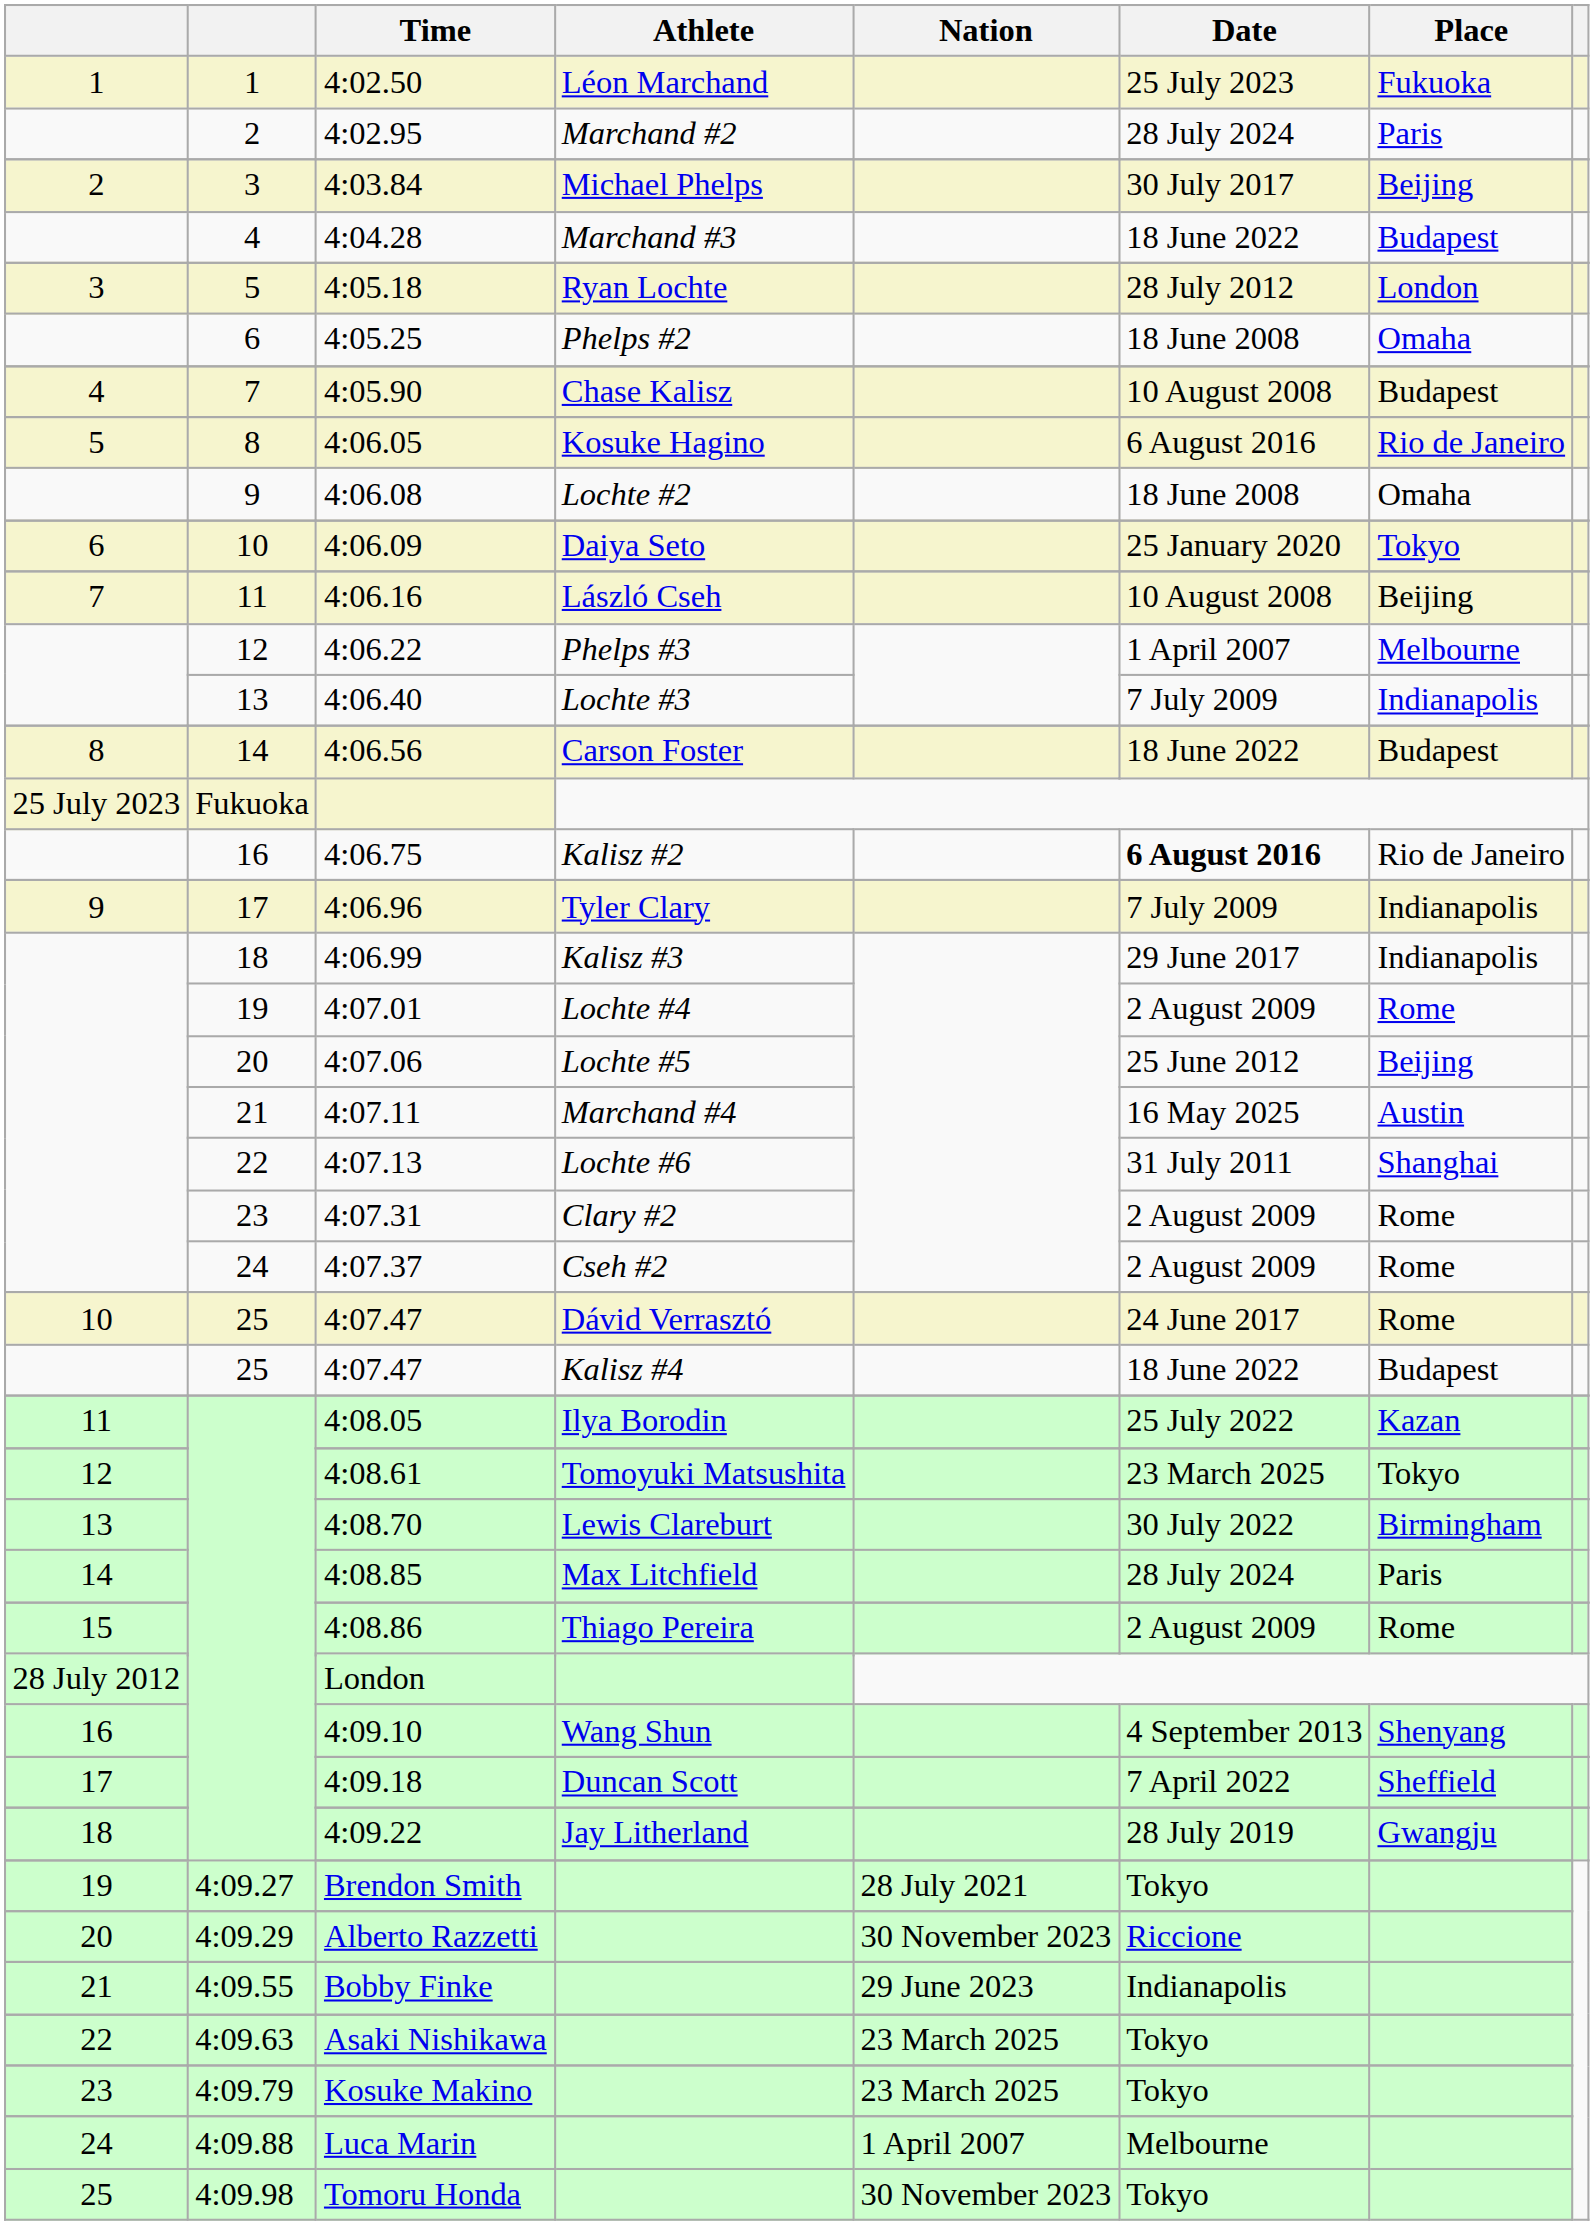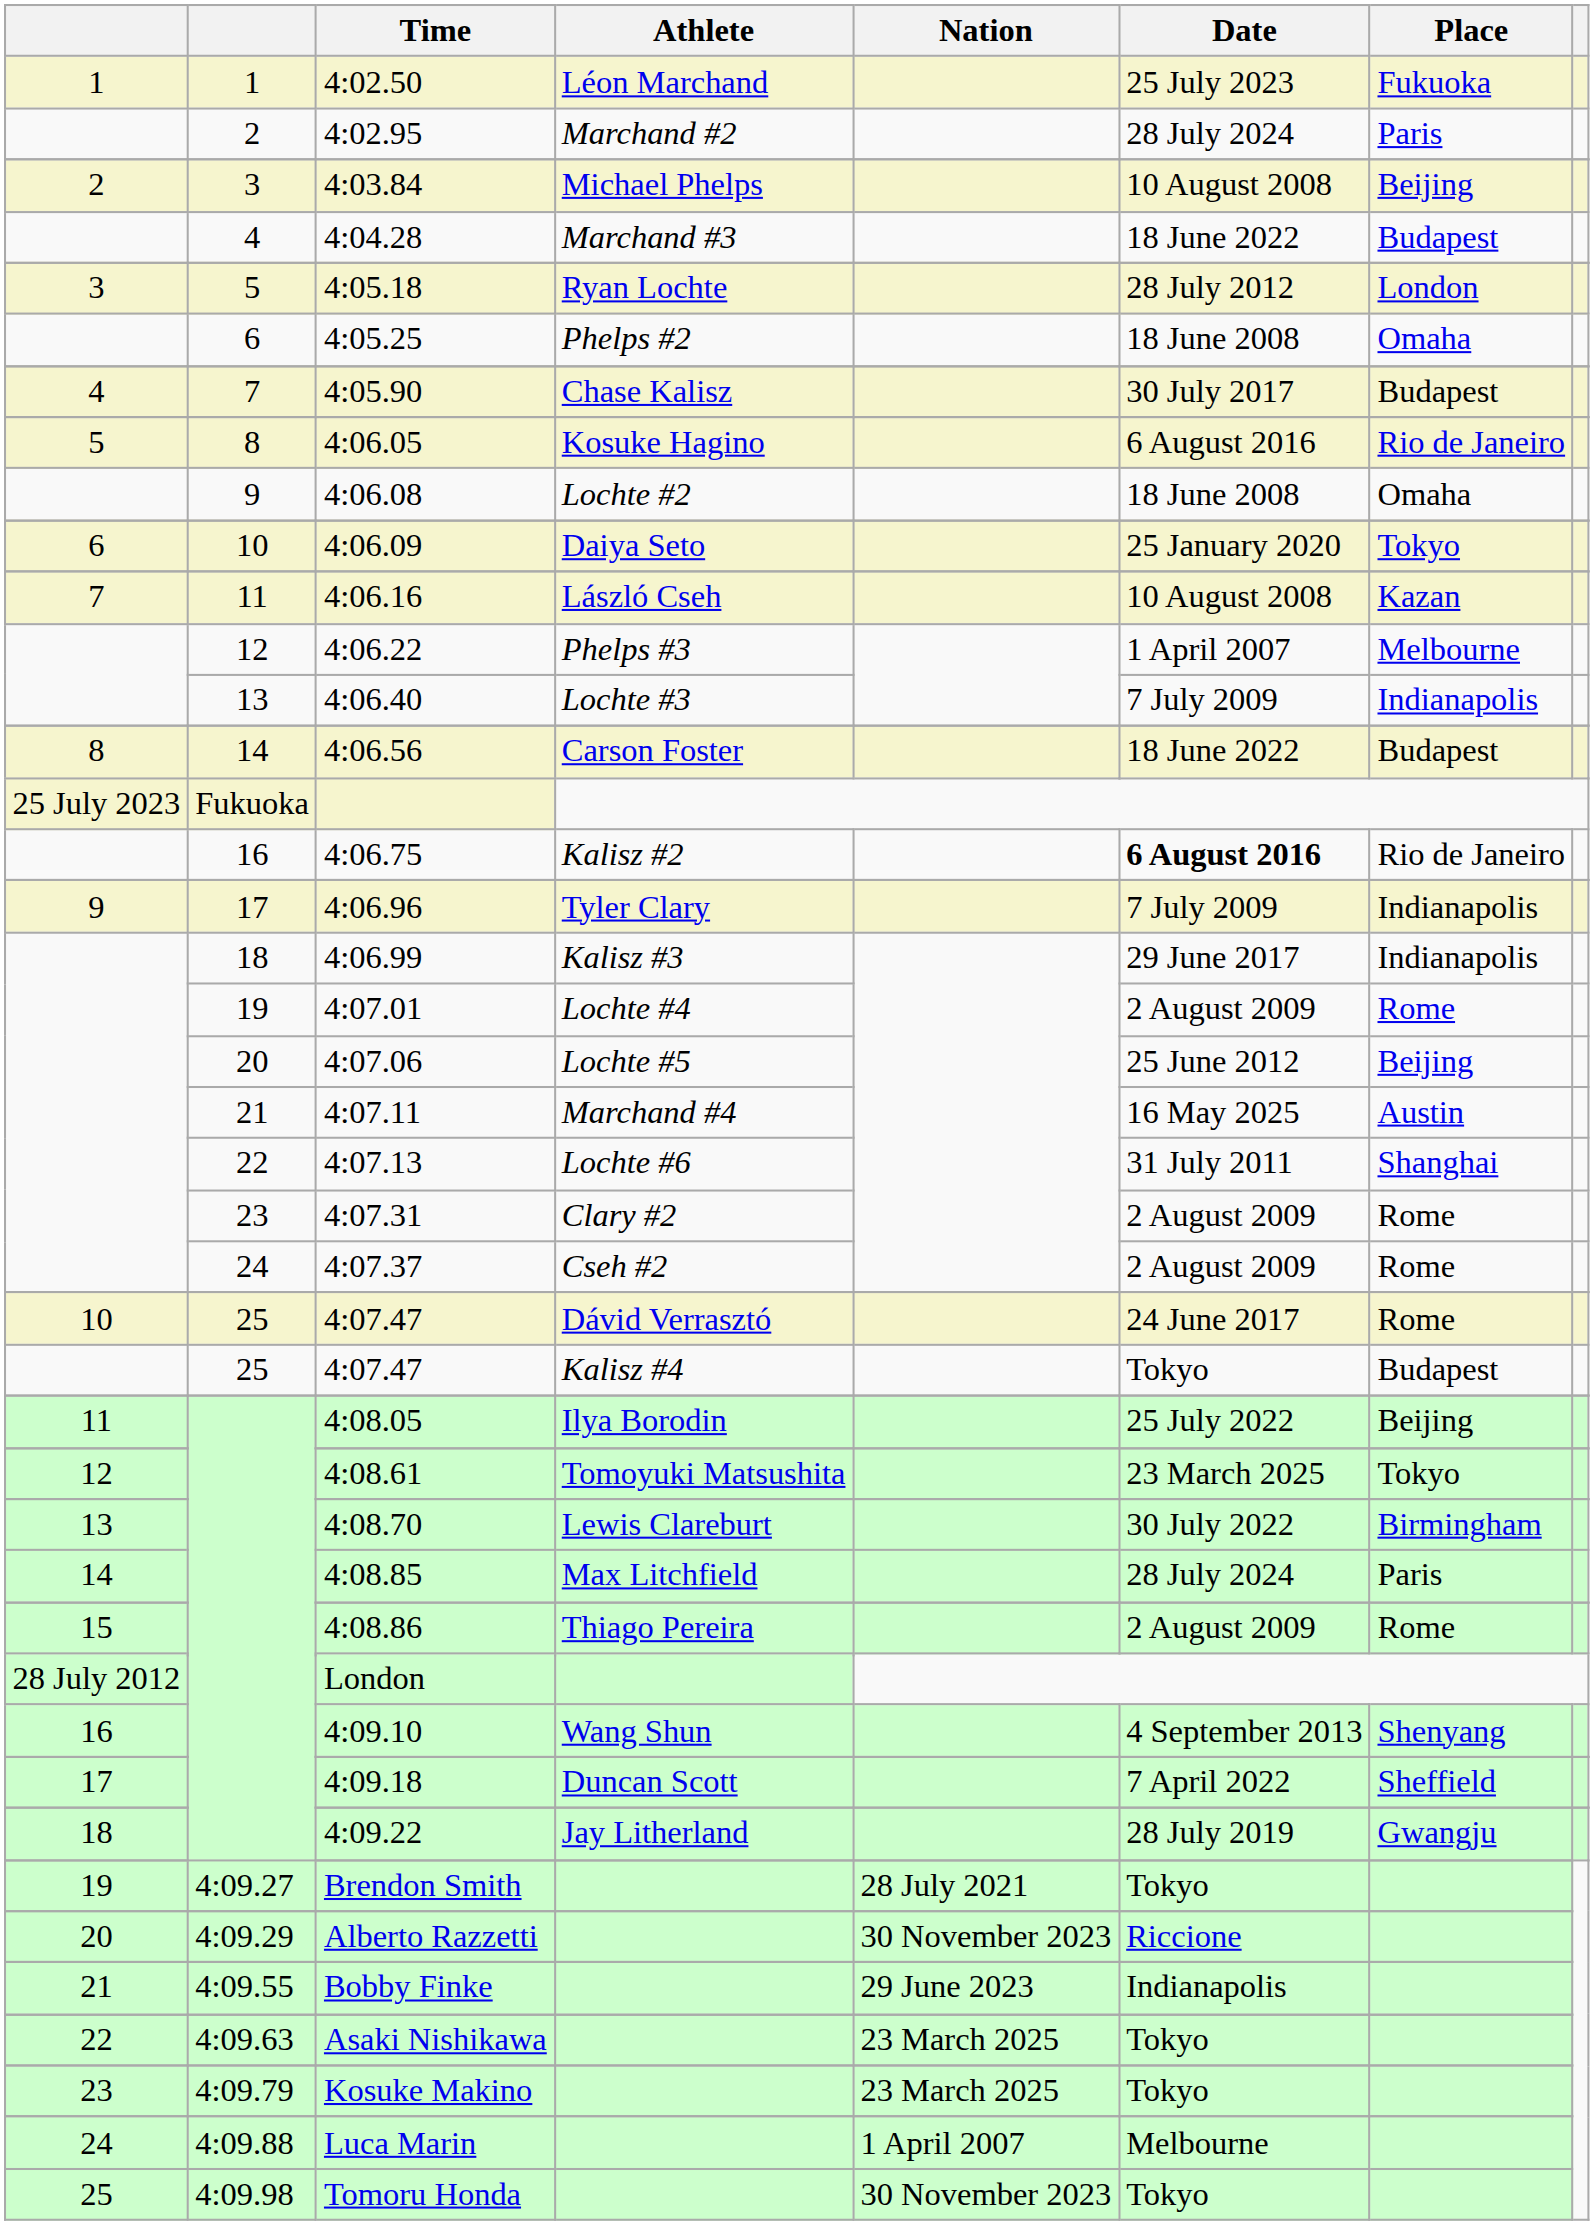 <table class="wikitable sortable">
 <tr>
 <th></th>
 <th></th>
 <th>Time</th>
 <th>Athlete</th>
 <th>Nation</th>
 <th>Date</th>
 <th>Place</th>
 <th class="unsortable"></th>
 </tr>
 <tr bgcolor=f6F5CE>
 <td align=center>1</td>
 <td align=center>1</td>
 <td>4:02.50</td>
 <td><a href='#'>Léon Marchand</a></td>
 <td></td>
 <td>25 July 2023</td>
 <td><a href='#'>Fukuoka</a></td>
 <td></td>
 </tr>
 <tr>
 <td align=center></td>
 <td align=center>2</td>
 <td>4:02.95</td>
 <td><em>Marchand #2</em></td>
 <td></td>
 <td>28 July 2024</td>
 <td><a href='#'>Paris</a></td>
 <td></td>
 </tr>
 <tr>
 </tr>
 <tr bgcolor=f6F5CE>
 <td align=center>2</td>
 <td align=center>3</td>
 <td>4:03.84</td>
 <td><a href='#'>Michael Phelps</a></td>
 <td></td>
-<td>30 July 2017</td>
+<td>10 August 2008</td>
 <td><a href='#'>Beijing</a></td>
 <td></td>
 </tr>
 <tr>
 <td align=center></td>
 <td align=center>4</td>
 <td>4:04.28</td>
 <td><em>Marchand #3</em></td>
 <td></td>
 <td>18 June 2022</td>
 <td><a href='#'>Budapest</a></td>
 <td></td>
 </tr>
 <tr>
 </tr>
 <tr bgcolor=f6F5CE>
 <td align=center>3</td>
 <td align=center>5</td>
 <td>4:05.18</td>
 <td><a href='#'>Ryan Lochte</a></td>
 <td></td>
 <td>28 July 2012</td>
 <td><a href='#'>London</a></td>
 <td></td>
 </tr>
 <tr>
 <td align=center></td>
 <td align=center>6</td>
 <td>4:05.25</td>
 <td><em>Phelps #2</em></td>
 <td></td>
 <td>18 June 2008</td>
 <td><a href='#'>Omaha</a></td>
 <td></td>
 </tr>
 <tr>
 </tr>
 <tr bgcolor=f6F5CE>
 <td align=center>4</td>
 <td align=center>7</td>
 <td>4:05.90</td>
 <td><a href='#'>Chase Kalisz</a></td>
 <td></td>
-<td>10 August 2008</td>
+<td>30 July 2017</td>
 <td>Budapest</td>
 <td></td>
 </tr>
 <tr>
 </tr>
 <tr bgcolor=f6F5CE>
 <td align=center>5</td>
 <td align=center>8</td>
 <td>4:06.05</td>
 <td><a href='#'>Kosuke Hagino</a></td>
 <td></td>
 <td>6 August 2016</td>
 <td><a href='#'>Rio de Janeiro</a></td>
 <td></td>
 </tr>
 <tr>
 <td align=center></td>
 <td align=center>9</td>
 <td>4:06.08</td>
 <td><em>Lochte #2</em></td>
 <td></td>
 <td>18 June 2008</td>
 <td>Omaha</td>
 <td></td>
 </tr>
 <tr>
 </tr>
 <tr bgcolor=f6F5CE>
 <td align=center>6</td>
 <td align=center>10</td>
 <td>4:06.09</td>
 <td><a href='#'>Daiya Seto</a></td>
 <td></td>
 <td>25 January 2020</td>
 <td><a href='#'>Tokyo</a></td>
 <td></td>
 </tr>
 <tr>
 </tr>
 <tr bgcolor=f6F5CE>
 <td align=center>7</td>
 <td align=center>11</td>
 <td>4:06.16</td>
 <td><a href='#'>László Cseh</a></td>
 <td></td>
 <td>10 August 2008</td>
-<td>Beijing</td>
+<td><a href='#'>Kazan</a></td>
 <td></td>
 </tr>
 <tr>
 <td rowspan="2" align=center></td>
 <td align=center>12</td>
 <td>4:06.22</td>
 <td><em>Phelps #3</em></td>
 <td rowspan="2"></td>
 <td>1 April 2007</td>
 <td><a href='#'>Melbourne</a></td>
 <td></td>
 </tr>
 <tr>
 <td align=center>13</td>
 <td>4:06.40</td>
 <td><em>Lochte #3</em></td>
 <td>7 July 2009</td>
 <td><a href='#'>Indianapolis</a></td>
 <td></td>
 </tr>
 <tr>
 </tr>
 <tr bgcolor=f6F5CE>
 <td rowspan="2" align=center>8</td>
 <td rowspan="2" align=center>14</td>
 <td rowspan="2" align=left>4:06.56</td>
 <td rowspan="2" align=left><a href='#'>Carson Foster</a></td>
 <td rowspan="2" align=left></td>
 <td>18 June 2022</td>
 <td>Budapest</td>
 <td></td>
 </tr>
 <tr>
 </tr>
 <tr bgcolor=f6F5CE>
 <td>25 July 2023</td>
 <td>Fukuoka</td>
 <td></td>
 </tr>
 <tr>
 <td align=center></td>
 <td align=center>16</td>
 <td>4:06.75</td>
 <td><em>Kalisz #2</em></td>
 <td></td>
 <td><strong>6 August 2016</strong></td>
 <td>Rio de Janeiro</td>
 <td></td>
 </tr>
 <tr>
 </tr>
 <tr bgcolor=f6F5CE>
 <td align=center>9</td>
 <td align=center>17</td>
 <td>4:06.96</td>
 <td><a href='#'>Tyler Clary</a></td>
 <td></td>
 <td>7 July 2009</td>
 <td>Indianapolis</td>
 <td></td>
 </tr>
 <tr>
 <td rowspan="7"></td>
 <td align=center>18</td>
 <td>4:06.99</td>
 <td><em>Kalisz #3</em></td>
 <td rowspan="7"></td>
 <td>29 June 2017</td>
 <td>Indianapolis</td>
 <td></td>
 </tr>
 <tr>
 <td align=center>19</td>
 <td>4:07.01</td>
 <td><em>Lochte #4</em></td>
 <td>2 August 2009</td>
 <td><a href='#'>Rome</a></td>
 <td></td>
 </tr>
 <tr>
 <td align=center>20</td>
 <td>4:07.06</td>
 <td><em>Lochte #5</em></td>
 <td>25 June 2012</td>
 <td><a href='#'>Beijing</a></td>
 <td></td>
 </tr>
 <tr>
 <td align=center>21</td>
 <td>4:07.11</td>
 <td><em>Marchand #4</em></td>
 <td>16 May 2025</td>
 <td><a href='#'>Austin</a></td>
 <td></td>
 </tr>
 <tr>
 <td align=center>22</td>
 <td>4:07.13</td>
 <td><em>Lochte #6</em></td>
 <td>31 July 2011</td>
 <td><a href='#'>Shanghai</a></td>
 <td></td>
 </tr>
 <tr>
 <td align=center>23</td>
 <td>4:07.31</td>
 <td><em>Clary #2</em></td>
 <td>2 August 2009</td>
 <td>Rome</td>
 <td></td>
 </tr>
 <tr>
 <td align=center>24</td>
 <td>4:07.37</td>
 <td><em>Cseh #2</em></td>
 <td>2 August 2009</td>
 <td>Rome</td>
 <td></td>
 </tr>
 <tr>
 </tr>
 <tr bgcolor=f6F5CE>
 <td align=center>10</td>
 <td align=center>25</td>
 <td>4:07.47</td>
 <td><a href='#'>Dávid Verrasztó</a></td>
 <td></td>
 <td>24 June 2017</td>
 <td>Rome</td>
 <td></td>
 </tr>
 <tr>
 <td align=center></td>
 <td align=center>25</td>
 <td>4:07.47</td>
 <td><em>Kalisz #4</em></td>
 <td></td>
-<td>18 June 2022</td>
+<td>Tokyo</td>
 <td>Budapest</td>
 <td></td>
 </tr>
 <tr>
 </tr>
 <tr bgcolor=CCFFCC>
 <td align=center>11</td>
 <td rowspan="16" align=center></td>
 <td>4:08.05</td>
 <td><a href='#'>Ilya Borodin</a></td>
 <td></td>
 <td>25 July 2022</td>
-<td><a href='#'>Kazan</a></td>
+<td>Beijing</td>
 <td></td>
 </tr>
 <tr>
 </tr>
 <tr bgcolor=CCFFCC>
 <td align=center>12</td>
 <td>4:08.61</td>
 <td><a href='#'>Tomoyuki Matsushita</a></td>
 <td></td>
 <td>23 March 2025</td>
 <td>Tokyo</td>
 <td></td>
 </tr>
 <tr>
 </tr>
 <tr bgcolor=CCFFCC>
 <td align=center>13</td>
 <td>4:08.70</td>
 <td><a href='#'>Lewis Clareburt</a></td>
 <td></td>
 <td>30 July 2022</td>
 <td><a href='#'>Birmingham</a></td>
 <td></td>
 </tr>
 <tr bgcolor=CCFFCC>
 <td align=center>14</td>
 <td>4:08.85</td>
 <td><a href='#'>Max Litchfield</a></td>
 <td></td>
 <td>28 July 2024</td>
 <td>Paris</td>
 <td></td>
 </tr>
 <tr>
 </tr>
 <tr bgcolor=CCFFCC>
 <td rowspan="2" align=center>15</td>
 <td rowspan="2" align=left>4:08.86</td>
 <td rowspan="2" align=left><a href='#'>Thiago Pereira</a></td>
 <td rowspan="2" align=left></td>
 <td>2 August 2009</td>
 <td>Rome</td>
 <td></td>
 </tr>
 <tr>
 </tr>
 <tr bgcolor=CCFFCC>
 <td>28 July 2012</td>
 <td>London</td>
 <td></td>
 </tr>
 <tr bgcolor=CCFFCC>
 <td align=center>16</td>
 <td>4:09.10</td>
 <td><a href='#'>Wang Shun</a></td>
 <td></td>
 <td>4 September 2013</td>
 <td><a href='#'>Shenyang</a></td>
 <td></td>
 </tr>
 <tr>
 </tr>
 <tr bgcolor=CCFFCC>
 <td align=center>17</td>
 <td>4:09.18</td>
 <td><a href='#'>Duncan Scott</a></td>
 <td></td>
 <td>7 April 2022</td>
 <td><a href='#'>Sheffield</a></td>
 <td></td>
 </tr>
 <tr>
 </tr>
 <tr bgcolor=CCFFCC>
 <td align=center>18</td>
 <td>4:09.22</td>
 <td><a href='#'>Jay Litherland</a></td>
 <td></td>
 <td>28 July 2019</td>
 <td><a href='#'>Gwangju</a></td>
 <td></td>
 </tr>
 <tr>
 </tr>
 <tr bgcolor=CCFFCC>
 <td align=center>19</td>
 <td>4:09.27</td>
 <td><a href='#'>Brendon Smith</a></td>
 <td></td>
 <td>28 July 2021</td>
 <td>Tokyo</td>
 <td></td>
 </tr>
 <tr>
 </tr>
 <tr bgcolor=CCFFCC>
 <td align=center>20</td>
 <td>4:09.29</td>
 <td><a href='#'>Alberto Razzetti</a></td>
 <td></td>
 <td>30 November 2023</td>
 <td><a href='#'>Riccione</a></td>
 <td></td>
 </tr>
 <tr>
 </tr>
 <tr bgcolor=CCFFCC>
 <td align=center>21</td>
 <td>4:09.55</td>
 <td><a href='#'>Bobby Finke</a></td>
 <td></td>
 <td>29 June 2023</td>
 <td>Indianapolis</td>
 <td></td>
 </tr>
 <tr>
 </tr>
 <tr bgcolor=CCFFCC>
 <td align=center>22</td>
 <td>4:09.63</td>
 <td><a href='#'>Asaki Nishikawa</a></td>
 <td></td>
 <td>23 March 2025</td>
 <td>Tokyo</td>
 <td></td>
 </tr>
 <tr>
 </tr>
 <tr bgcolor=CCFFCC>
 <td align=center>23</td>
 <td>4:09.79</td>
 <td><a href='#'>Kosuke Makino</a></td>
 <td></td>
 <td>23 March 2025</td>
 <td>Tokyo</td>
 <td></td>
 </tr>
 <tr>
 </tr>
 <tr bgcolor=CCFFCC>
 <td align=center>24</td>
 <td>4:09.88</td>
 <td><a href='#'>Luca Marin</a></td>
 <td></td>
 <td>1 April 2007</td>
 <td>Melbourne</td>
 <td></td>
 </tr>
 <tr bgcolor=CCFFCC>
 <td align=center>25</td>
 <td>4:09.98</td>
 <td><a href='#'>Tomoru Honda</a></td>
 <td></td>
 <td>30 November 2023</td>
 <td>Tokyo</td>
 <td></td>
 </tr>
 </table>
